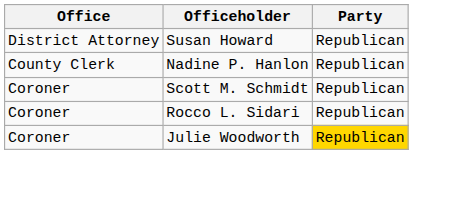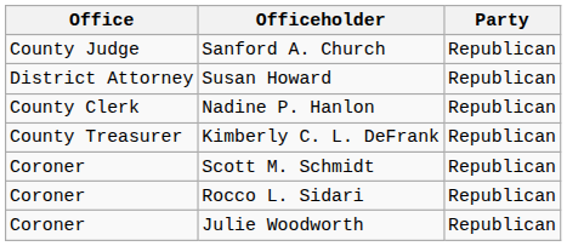 <table class="wikitable sortable">
 <tr>
 <th>Office</th>
 <th>Officeholder</th>
 <th>Party</th>
+</tr>
+<tr>
+<td>County Judge</td>
+<td>Sanford A. Church</td>
+<td>Republican</td>
 </tr>
 <tr>
 <td>District Attorney</td>
 <td>Susan Howard</td>
 <td>Republican</td>
 </tr>
 <tr>
 <td>County Clerk</td>
 <td>Nadine P. Hanlon</td>
+<td>Republican</td>
+</tr>
+<tr>
+<td>County Treasurer</td>
+<td>Kimberly C. L. DeFrank</td>
 <td>Republican</td>
 </tr>
 <tr>
 <td>Coroner</td>
 <td>Scott M. Schmidt</td>
 <td>Republican</td>
 </tr>
 <tr>
 <td>Coroner</td>
 <td>Rocco L. Sidari</td>
 <td>Republican</td>
 </tr>
 <tr>
 <td>Coroner</td>
 <td>Julie Woodworth</td>
-<td style="background: gold;">Republican</td>
+<td>Republican</td>
 </tr>
 </table>
